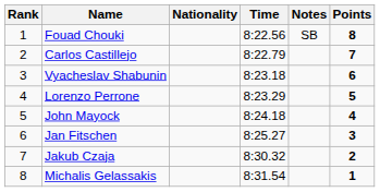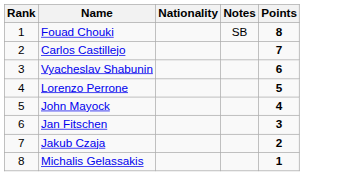 <table class="wikitable sortable" style="text-align:center">
 <tr>
 <th>Rank</th>
 <th>Name</th>
 <th>Nationality</th>
-<th>Time</th>
 <th>Notes</th>
 <th>Points</th>
 </tr>
 <tr>
 <td>1</td>
 <td align=left><a href='#'>Fouad Chouki</a></td>
 <td align=left></td>
-<td>8:22.56</td>
 <td>SB</td>
 <td><strong>8</strong></td>
 </tr>
 <tr>
 <td>2</td>
 <td align=left><a href='#'>Carlos Castillejo</a></td>
 <td align=left></td>
-<td>8:22.79</td>
 <td></td>
 <td><strong>7</strong></td>
 </tr>
 <tr>
 <td>3</td>
 <td align=left><a href='#'>Vyacheslav Shabunin</a></td>
 <td align=left></td>
-<td>8:23.18</td>
 <td></td>
 <td><strong>6</strong></td>
 </tr>
 <tr>
 <td>4</td>
 <td align=left><a href='#'>Lorenzo Perrone</a></td>
 <td align=left></td>
-<td>8:23.29</td>
 <td></td>
 <td><strong>5</strong></td>
 </tr>
 <tr>
 <td>5</td>
 <td align=left><a href='#'>John Mayock</a></td>
 <td align=left></td>
-<td>8:24.18</td>
 <td></td>
 <td><strong>4</strong></td>
 </tr>
 <tr>
 <td>6</td>
 <td align=left><a href='#'>Jan Fitschen</a></td>
 <td align=left></td>
-<td>8:25.27</td>
 <td></td>
 <td><strong>3</strong></td>
 </tr>
 <tr>
 <td>7</td>
 <td align=left><a href='#'>Jakub Czaja</a></td>
 <td align=left></td>
-<td>8:30.32</td>
 <td></td>
 <td><strong>2</strong></td>
 </tr>
 <tr>
 <td>8</td>
 <td align=left><a href='#'>Michalis Gelassakis</a></td>
 <td align=left></td>
-<td>8:31.54</td>
 <td></td>
 <td><strong>1</strong></td>
 </tr>
 </table>
